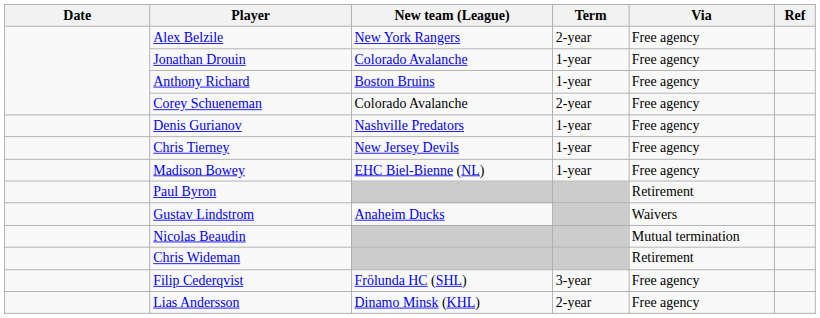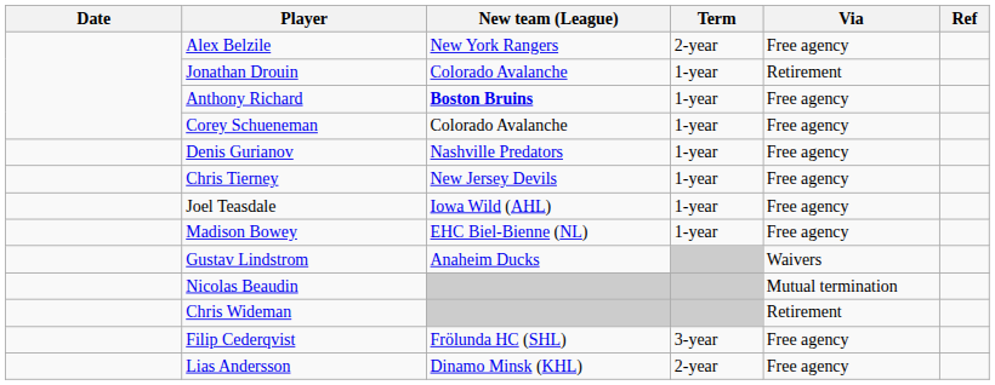 <table class="wikitable">
 <tr style="background:#ddd; text-align:center;">
 <th style="width: 10em;">Date</th>
 <th style="width: 14em;">Player</th>
 <th style="width: 14em;">New team (League)</th>
 <th style="width: 5em;">Term</th>
 <th style="width: 10em;">Via</th>
 <th style="width: 2.5em;">Ref</th>
 </tr>
 <tr>
 <td rowspan=4></td>
 <td><a href='#'>Alex Belzile</a></td>
 <td><a href='#'>New York Rangers</a></td>
 <td>2-year</td>
 <td>Free agency</td>
 <td></td>
 </tr>
 <tr>
 <td><a href='#'>Jonathan Drouin</a></td>
 <td><a href='#'>Colorado Avalanche</a></td>
 <td>1-year</td>
-<td>Free agency</td>
+<td>Retirement</td>
 <td></td>
 </tr>
 <tr>
 <td><a href='#'>Anthony Richard</a></td>
-<td><a href='#'>Boston Bruins</a></td>
+<td><strong><a href='#'>Boston Bruins</a></strong></td>
 <td>1-year</td>
 <td>Free agency</td>
 <td></td>
 </tr>
 <tr>
 <td><a href='#'>Corey Schueneman</a></td>
 <td>Colorado Avalanche</td>
-<td>2-year</td>
+<td>1-year</td>
 <td>Free agency</td>
 <td></td>
 </tr>
 <tr>
 <td></td>
 <td><a href='#'>Denis Gurianov</a></td>
 <td><a href='#'>Nashville Predators</a></td>
 <td>1-year</td>
 <td>Free agency</td>
 <td></td>
 </tr>
 <tr>
 <td></td>
 <td><a href='#'>Chris Tierney</a></td>
 <td><a href='#'>New Jersey Devils</a></td>
 <td>1-year</td>
 <td>Free agency</td>
 <td></td>
 </tr>
 <tr>
 <td></td>
-<td><a href='#'>Madison Bowey</a></td>
-<td><a href='#'>EHC Biel-Bienne</a> (<a href='#'>NL</a>)</td>
+<td>Joel Teasdale</td>
+<td><a href='#'>Iowa Wild</a> (<a href='#'>AHL</a>)</td>
 <td>1-year</td>
 <td>Free agency</td>
 <td></td>
 </tr>
 <tr>
 <td></td>
-<td><a href='#'>Paul Byron</a></td>
-<td style="background:#ccc;"></td>
-<td style="background:#ccc;"></td>
-<td>Retirement</td>
+<td><a href='#'>Madison Bowey</a></td>
+<td><a href='#'>EHC Biel-Bienne</a> (<a href='#'>NL</a>)</td>
+<td>1-year</td>
+<td>Free agency</td>
 <td></td>
 </tr>
 <tr>
 <td></td>
 <td><a href='#'>Gustav Lindstrom</a></td>
 <td><a href='#'>Anaheim Ducks</a></td>
 <td style="background:#ccc;"></td>
 <td>Waivers</td>
 <td></td>
 </tr>
 <tr>
 <td></td>
 <td><a href='#'>Nicolas Beaudin</a></td>
 <td style="background:#ccc;"></td>
 <td style="background:#ccc;"></td>
 <td>Mutual termination</td>
 <td></td>
 </tr>
 <tr>
 <td></td>
 <td><a href='#'>Chris Wideman</a></td>
 <td style="background:#ccc;"></td>
 <td style="background:#ccc;"></td>
 <td>Retirement</td>
 <td></td>
 </tr>
 <tr>
 <td></td>
 <td><a href='#'>Filip Cederqvist</a></td>
 <td><a href='#'>Frölunda HC</a> (<a href='#'>SHL</a>)</td>
 <td>3-year</td>
 <td>Free agency</td>
 <td></td>
 </tr>
 <tr>
 <td></td>
 <td><a href='#'>Lias Andersson</a></td>
 <td><a href='#'>Dinamo Minsk</a> (<a href='#'>KHL</a>)</td>
 <td>2-year</td>
 <td>Free agency</td>
 <td></td>
 </tr>
 </table>
